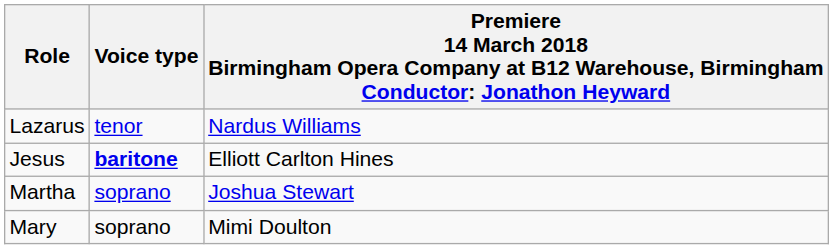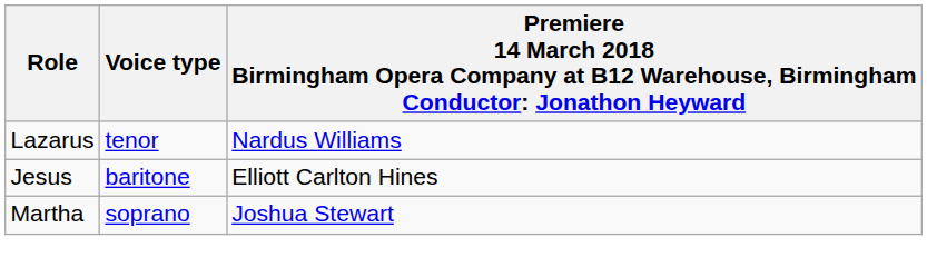 <table class="wikitable">
 <tr>
 <th>Role</th>
 <th>Voice type</th>
 <th>Premiere <br>14 March 2018<br>Birmingham Opera Company at B12 Warehouse, Birmingham<br><a href='#'>Conductor</a>: <a href='#'>Jonathon Heyward</a></th>
 </tr>
 <tr>
 <td>Lazarus</td>
 <td><a href='#'>tenor</a></td>
 <td><a href='#'>Nardus Williams</a></td>
 </tr>
 <tr>
 <td>Jesus</td>
-<td><strong><a href='#'>baritone</a></strong></td>
+<td><a href='#'>baritone</a></td>
 <td>Elliott Carlton Hines</td>
 </tr>
 <tr>
 <td>Martha</td>
 <td><a href='#'>soprano</a></td>
 <td><a href='#'>Joshua Stewart</a></td>
 </tr>
-<tr>
-<td>Mary</td>
-<td>soprano</td>
-<td>Mimi Doulton</td>
-</tr>
 </table>
